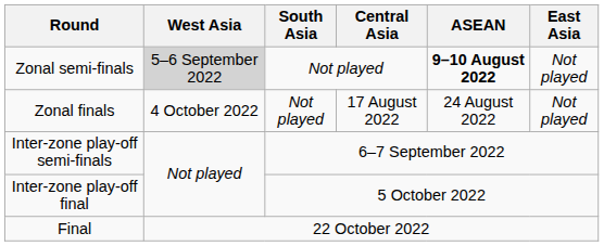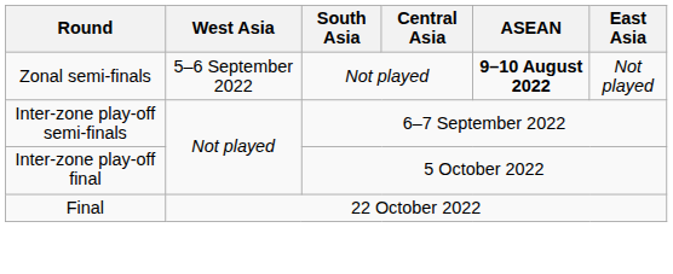 <table class="wikitable" style="text-align:center">
 <tr>
 <th>Round</th>
 <th>West Asia</th>
 <th>South Asia</th>
 <th>Central Asia</th>
 <th>ASEAN</th>
 <th>East Asia</th>
 </tr>
 <tr>
 <td>Zonal semi-finals</td>
-<td style="background: lightgrey;">5–6 September 2022</td>
+<td>5–6 September 2022</td>
 <td colspan=2><em>Not played</em></td>
 <td><strong>9–10 August 2022</strong></td>
-<td><em>Not played</em></td>
-</tr>
-<tr>
-<td>Zonal finals</td>
-<td>4 October 2022</td>
-<td><em>Not played</em></td>
-<td>17 August 2022</td>
-<td>24 August 2022</td>
 <td><em>Not played</em></td>
 </tr>
 <tr>
 <td>Inter-zone play-off semi-finals</td>
 <td rowspan=2><em>Not played</em></td>
 <td colspan=4>6–7 September 2022</td>
 </tr>
 <tr>
 <td>Inter-zone play-off final</td>
 <td colspan=4>5 October 2022</td>
 </tr>
 <tr>
 <td>Final</td>
 <td colspan=5>22 October 2022</td>
 </tr>
 </table>
